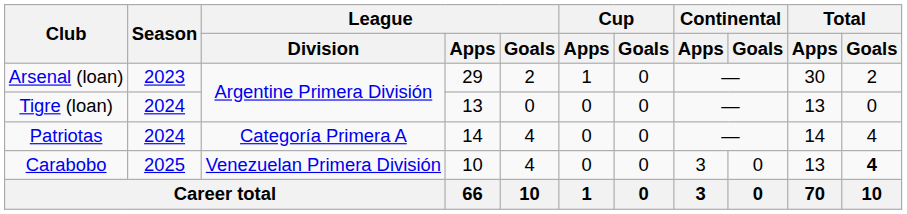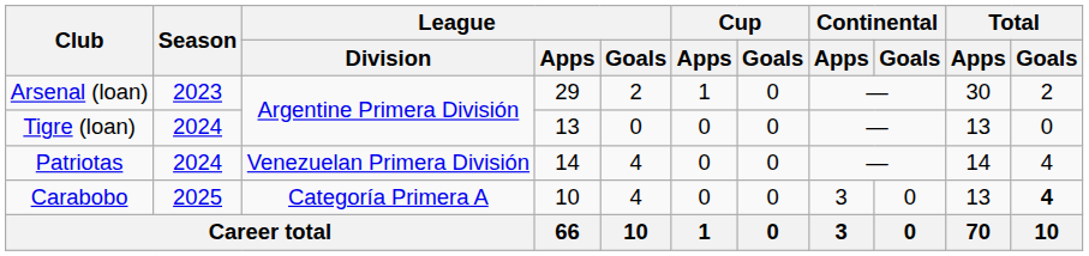 <table class="wikitable", style="text-align:center">
 <tr>
 <th rowspan="2">Club</th>
 <th rowspan="2">Season</th>
 <th colspan="3">League</th>
 <th colspan="2">Cup</th>
 <th colspan="2">Continental</th>
 <th colspan="2">Total</th>
 </tr>
 <tr>
 <th>Division</th>
 <th>Apps</th>
 <th>Goals</th>
 <th>Apps</th>
 <th>Goals</th>
 <th>Apps</th>
 <th>Goals</th>
 <th>Apps</th>
 <th>Goals</th>
 </tr>
 <tr>
 <td><a href='#'>Arsenal</a> (loan)</td>
 <td><a href='#'>2023</a></td>
 <td rowspan="2"><a href='#'>Argentine Primera División</a></td>
 <td>29</td>
 <td>2</td>
 <td>1</td>
 <td>0</td>
 <td colspan="2">—</td>
 <td>30</td>
 <td>2</td>
 </tr>
 <tr>
 <td><a href='#'>Tigre</a> (loan)</td>
 <td><a href='#'>2024</a></td>
 <td>13</td>
 <td>0</td>
 <td>0</td>
 <td>0</td>
 <td colspan="2">—</td>
 <td>13</td>
 <td>0</td>
 </tr>
 <tr>
 <td><a href='#'>Patriotas</a></td>
 <td><a href='#'>2024</a></td>
-<td><a href='#'>Categoría Primera A</a></td>
+<td><a href='#'>Venezuelan Primera División</a></td>
 <td>14</td>
 <td>4</td>
 <td>0</td>
 <td>0</td>
 <td colspan="2">—</td>
 <td>14</td>
 <td>4</td>
 </tr>
 <tr>
 <td><a href='#'>Carabobo</a></td>
 <td><a href='#'>2025</a></td>
-<td><a href='#'>Venezuelan Primera División</a></td>
+<td><a href='#'>Categoría Primera A</a></td>
 <td>10</td>
 <td>4</td>
 <td>0</td>
 <td>0</td>
 <td>3</td>
 <td>0</td>
 <td>13</td>
 <td><strong>4</strong></td>
 </tr>
 <tr>
 <th colspan="3">Career total</th>
 <th>66</th>
 <th>10</th>
 <th>1</th>
 <th>0</th>
 <th>3</th>
 <th>0</th>
 <th>70</th>
 <th>10</th>
 </tr>
 </table>
